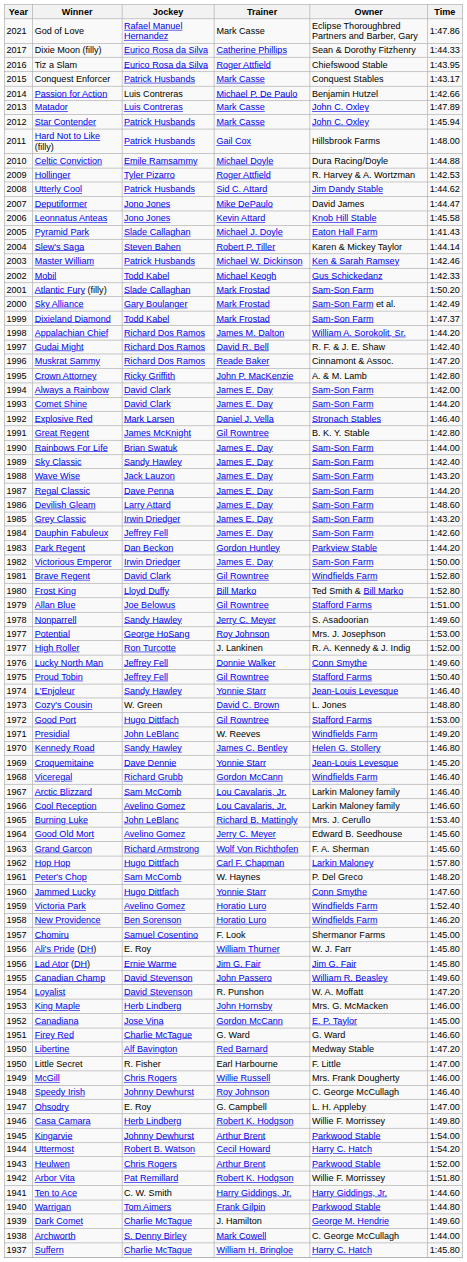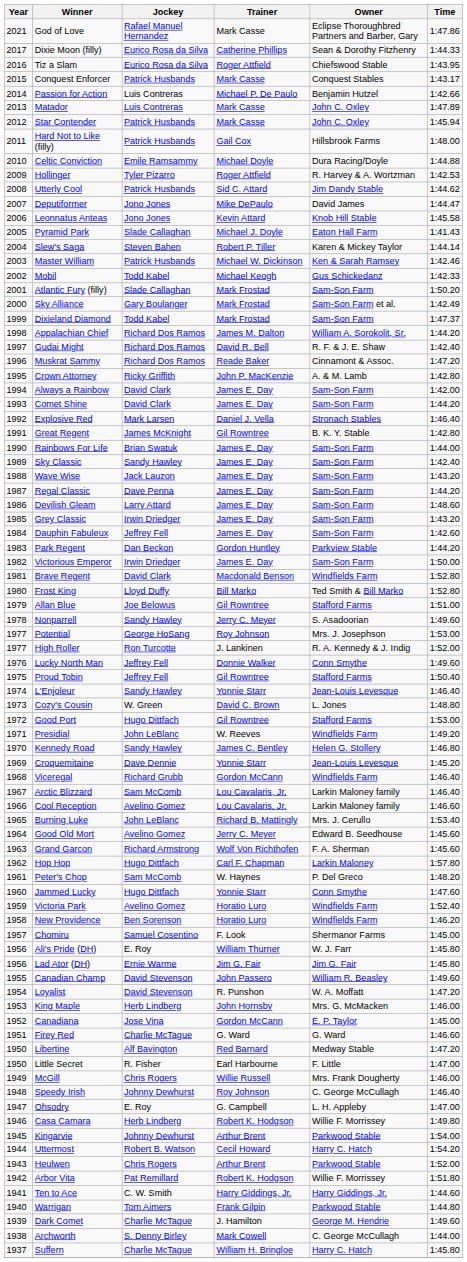 <table class="wikitable sortable" style="font-size:90%">
 <tr>
 <th style="width:38px">Year<br></th>
 <th style="width:135px">Winner<br></th>
 <th style="width:140px">Jockey<br></th>
 <th style="width:145px">Trainer<br></th>
 <th style="width:180px">Owner<br></th>
 <th>Time</th>
 </tr>
 <tr>
 <td>2021</td>
 <td>God of Love</td>
 <td><a href='#'>Rafael Manuel Hernandez</a></td>
 <td>Mark Casse</td>
 <td>Eclipse Thoroughbred Partners and Barber, Gary</td>
 <td>1:47.86</td>
 </tr>
 <tr>
 <td>2017</td>
 <td>Dixie Moon (filly)</td>
 <td><a href='#'>Eurico Rosa da Silva</a></td>
 <td><a href='#'>Catherine Phillips</a></td>
 <td>Sean & Dorothy Fitzhenry</td>
 <td>1:44.33</td>
 </tr>
 <tr>
 <td>2016</td>
 <td>Tiz a Slam</td>
 <td><a href='#'>Eurico Rosa da Silva</a></td>
 <td><a href='#'>Roger Attfield</a></td>
 <td>Chiefswood Stable</td>
 <td>1:43.95</td>
 </tr>
 <tr>
 <td>2015</td>
 <td>Conquest Enforcer</td>
 <td><a href='#'>Patrick Husbands</a></td>
 <td><a href='#'>Mark Casse</a></td>
 <td>Conquest Stables</td>
 <td>1:43.17</td>
 </tr>
 <tr>
 <td>2014</td>
 <td><a href='#'>Passion for Action</a></td>
 <td>Luis Contreras</td>
 <td><a href='#'>Michael P. De Paulo</a></td>
 <td>Benjamin Hutzel</td>
 <td>1:42.66</td>
 </tr>
 <tr>
 <td>2013</td>
 <td><a href='#'>Matador</a></td>
 <td><a href='#'>Luis Contreras</a></td>
 <td><a href='#'>Mark Casse</a></td>
 <td><a href='#'>John C. Oxley</a></td>
 <td>1:47.89</td>
 </tr>
 <tr>
 <td>2012</td>
 <td><a href='#'>Star Contender</a></td>
 <td><a href='#'>Patrick Husbands</a></td>
 <td><a href='#'>Mark Casse</a></td>
 <td><a href='#'>John C. Oxley</a></td>
 <td>1:45.94</td>
 </tr>
 <tr>
 <td>2011</td>
 <td><a href='#'>Hard Not to Like</a> (filly)</td>
 <td><a href='#'>Patrick Husbands</a></td>
 <td><a href='#'>Gail Cox</a></td>
 <td>Hillsbrook Farms</td>
 <td>1:48.00</td>
 </tr>
 <tr>
 <td>2010</td>
 <td><a href='#'>Celtic Conviction</a></td>
 <td><a href='#'>Emile Ramsammy</a></td>
 <td><a href='#'>Michael Doyle</a></td>
 <td>Dura Racing/Doyle</td>
 <td>1:44.88</td>
 </tr>
 <tr>
 <td>2009</td>
 <td><a href='#'>Hollinger</a></td>
 <td><a href='#'>Tyler Pizarro</a></td>
 <td><a href='#'>Roger Attfield</a></td>
 <td>R. Harvey & A. Wortzman</td>
 <td>1:42.53</td>
 </tr>
 <tr>
 <td>2008</td>
 <td><a href='#'>Utterly Cool</a></td>
 <td><a href='#'>Patrick Husbands</a></td>
 <td><a href='#'>Sid C. Attard</a></td>
 <td><a href='#'>Jim Dandy Stable</a></td>
 <td>1:44.62</td>
 </tr>
 <tr>
 <td>2007</td>
 <td><a href='#'>Deputiformer</a></td>
 <td><a href='#'>Jono Jones</a></td>
 <td><a href='#'>Mike DePaulo</a></td>
 <td>David James</td>
 <td>1:44.47</td>
 </tr>
 <tr>
 <td>2006</td>
 <td><a href='#'>Leonnatus Anteas</a></td>
 <td><a href='#'>Jono Jones</a></td>
 <td><a href='#'>Kevin Attard</a></td>
 <td><a href='#'>Knob Hill Stable</a></td>
 <td>1:45.58</td>
 </tr>
 <tr>
 <td>2005</td>
 <td><a href='#'>Pyramid Park</a></td>
 <td><a href='#'>Slade Callaghan</a></td>
 <td><a href='#'>Michael J. Doyle</a></td>
 <td><a href='#'>Eaton Hall Farm</a></td>
 <td>1:41.43</td>
 </tr>
 <tr>
 <td>2004</td>
 <td><a href='#'>Slew's Saga</a></td>
 <td><a href='#'>Steven Bahen</a></td>
 <td><a href='#'>Robert P. Tiller</a></td>
 <td>Karen & Mickey Taylor</td>
 <td>1:44.14</td>
 </tr>
 <tr>
 <td>2003</td>
 <td><a href='#'>Master William</a></td>
 <td><a href='#'>Patrick Husbands</a></td>
 <td><a href='#'>Michael W. Dickinson</a></td>
 <td><a href='#'>Ken & Sarah Ramsey</a></td>
 <td>1:42.46</td>
 </tr>
 <tr>
 <td>2002</td>
 <td><a href='#'>Mobil</a></td>
 <td><a href='#'>Todd Kabel</a></td>
 <td><a href='#'>Michael Keogh</a></td>
 <td><a href='#'>Gus Schickedanz</a></td>
 <td>1:42.33</td>
 </tr>
 <tr>
 <td>2001</td>
 <td><a href='#'>Atlantic Fury</a> (filly)</td>
 <td><a href='#'>Slade Callaghan</a></td>
 <td><a href='#'>Mark Frostad</a></td>
 <td><a href='#'>Sam-Son Farm</a></td>
 <td>1:50.20</td>
 </tr>
 <tr>
 <td>2000</td>
 <td><a href='#'>Sky Alliance</a></td>
 <td><a href='#'>Gary Boulanger</a></td>
 <td><a href='#'>Mark Frostad</a></td>
 <td><a href='#'>Sam-Son Farm</a> et al.</td>
 <td>1:42.49</td>
 </tr>
 <tr>
 <td>1999</td>
 <td><a href='#'>Dixieland Diamond</a></td>
 <td><a href='#'>Todd Kabel</a></td>
 <td><a href='#'>Mark Frostad</a></td>
 <td><a href='#'>Sam-Son Farm</a></td>
 <td>1:47.37</td>
 </tr>
 <tr>
 <td>1998</td>
 <td><a href='#'>Appalachian Chief</a></td>
 <td><a href='#'>Richard Dos Ramos</a></td>
 <td><a href='#'>James M. Dalton</a></td>
 <td><a href='#'>William A. Sorokolit, Sr.</a></td>
 <td>1:44.20</td>
 </tr>
 <tr>
 <td>1997</td>
 <td><a href='#'>Gudai Might</a></td>
 <td><a href='#'>Richard Dos Ramos</a></td>
 <td><a href='#'>David R. Bell</a></td>
 <td>R. F. & J. E. Shaw</td>
 <td>1:42.40</td>
 </tr>
 <tr>
 <td>1996</td>
 <td><a href='#'>Muskrat Sammy</a></td>
 <td><a href='#'>Richard Dos Ramos</a></td>
 <td><a href='#'>Reade Baker</a></td>
 <td>Cinnamont & Assoc.</td>
 <td>1:47.20</td>
 </tr>
 <tr>
 <td>1995</td>
 <td><a href='#'>Crown Attorney</a></td>
 <td><a href='#'>Ricky Griffith</a></td>
 <td><a href='#'>John P. MacKenzie</a></td>
 <td>A. & M. Lamb</td>
 <td>1:42.80</td>
 </tr>
 <tr>
 <td>1994</td>
 <td><a href='#'>Always a Rainbow</a></td>
 <td><a href='#'>David Clark</a></td>
 <td><a href='#'>James E. Day</a></td>
 <td><a href='#'>Sam-Son Farm</a></td>
 <td>1:42.00</td>
 </tr>
 <tr>
 <td>1993</td>
 <td><a href='#'>Comet Shine</a></td>
 <td><a href='#'>David Clark</a></td>
 <td><a href='#'>James E. Day</a></td>
 <td><a href='#'>Sam-Son Farm</a></td>
 <td>1:44.20</td>
 </tr>
 <tr>
 <td>1992</td>
 <td><a href='#'>Explosive Red</a></td>
 <td><a href='#'>Mark Larsen</a></td>
 <td><a href='#'>Daniel J. Vella</a></td>
 <td><a href='#'>Stronach Stables</a></td>
 <td>1:46.40</td>
 </tr>
 <tr>
 <td>1991</td>
 <td><a href='#'>Great Regent</a></td>
 <td><a href='#'>James McKnight</a></td>
 <td><a href='#'>Gil Rowntree</a></td>
 <td>B. K. Y. Stable</td>
 <td>1:42.80</td>
 </tr>
 <tr>
 <td>1990</td>
 <td><a href='#'>Rainbows For Life</a></td>
 <td><a href='#'>Brian Swatuk</a></td>
 <td><a href='#'>James E. Day</a></td>
 <td><a href='#'>Sam-Son Farm</a></td>
 <td>1:44.00</td>
 </tr>
 <tr>
 <td>1989</td>
 <td><a href='#'>Sky Classic</a></td>
 <td><a href='#'>Sandy Hawley</a></td>
 <td><a href='#'>James E. Day</a></td>
 <td><a href='#'>Sam-Son Farm</a></td>
 <td>1:42.40</td>
 </tr>
 <tr>
 <td>1988</td>
 <td><a href='#'>Wave Wise</a></td>
 <td><a href='#'>Jack Lauzon</a></td>
 <td><a href='#'>James E. Day</a></td>
 <td><a href='#'>Sam-Son Farm</a></td>
 <td>1:43.20</td>
 </tr>
 <tr>
 <td>1987</td>
 <td><a href='#'>Regal Classic</a></td>
 <td><a href='#'>Dave Penna</a></td>
 <td><a href='#'>James E. Day</a></td>
 <td><a href='#'>Sam-Son Farm</a></td>
 <td>1:44.20</td>
 </tr>
 <tr>
 <td>1986</td>
 <td><a href='#'>Devilish Gleam</a></td>
 <td><a href='#'>Larry Attard</a></td>
 <td><a href='#'>James E. Day</a></td>
 <td><a href='#'>Sam-Son Farm</a></td>
 <td>1:48.60</td>
 </tr>
 <tr>
 <td>1985</td>
 <td><a href='#'>Grey Classic</a></td>
 <td><a href='#'>Irwin Driedger</a></td>
 <td><a href='#'>James E. Day</a></td>
 <td><a href='#'>Sam-Son Farm</a></td>
 <td>1:43.20</td>
 </tr>
 <tr>
 <td>1984</td>
 <td><a href='#'>Dauphin Fabuleux</a></td>
 <td><a href='#'>Jeffrey Fell</a></td>
 <td><a href='#'>James E. Day</a></td>
 <td><a href='#'>Sam-Son Farm</a></td>
 <td>1:42.60</td>
 </tr>
 <tr>
 <td>1983</td>
 <td><a href='#'>Park Regent</a></td>
 <td><a href='#'>Dan Beckon</a></td>
 <td><a href='#'>Gordon Huntley</a></td>
 <td><a href='#'>Parkview Stable</a></td>
 <td>1:44.20</td>
 </tr>
 <tr>
 <td>1982</td>
 <td><a href='#'>Victorious Emperor</a></td>
 <td><a href='#'>Irwin Driedger</a></td>
 <td><a href='#'>James E. Day</a></td>
 <td><a href='#'>Sam-Son Farm</a></td>
 <td>1:50.00</td>
 </tr>
 <tr>
 <td>1981</td>
 <td><a href='#'>Brave Regent</a></td>
 <td><a href='#'>David Clark</a></td>
-<td><a href='#'>Gil Rowntree</a></td>
+<td><a href='#'>Macdonald Benson</a></td>
 <td><a href='#'>Windfields Farm</a></td>
 <td>1:52.80</td>
 </tr>
 <tr>
 <td>1980</td>
 <td><a href='#'>Frost King</a></td>
 <td><a href='#'>Lloyd Duffy</a></td>
 <td><a href='#'>Bill Marko</a></td>
 <td>Ted Smith & <a href='#'>Bill Marko</a></td>
 <td>1:52.80</td>
 </tr>
 <tr>
 <td>1979</td>
 <td><a href='#'>Allan Blue</a></td>
 <td><a href='#'>Joe Belowus</a></td>
 <td><a href='#'>Gil Rowntree</a></td>
 <td><a href='#'>Stafford Farms</a></td>
 <td>1:51.00</td>
 </tr>
 <tr>
 <td>1978</td>
 <td><a href='#'>Nonparrell</a></td>
 <td><a href='#'>Sandy Hawley</a></td>
 <td><a href='#'>Jerry C. Meyer</a></td>
 <td>S. Asadoorian</td>
 <td>1:49.60</td>
 </tr>
 <tr>
 <td>1977</td>
 <td><a href='#'>Potential</a></td>
 <td><a href='#'>George HoSang</a></td>
 <td><a href='#'>Roy Johnson</a></td>
 <td>Mrs. J. Josephson</td>
 <td>1:53.00</td>
 </tr>
 <tr>
 <td>1977</td>
 <td><a href='#'>High Roller</a></td>
 <td><a href='#'>Ron Turcotte</a></td>
 <td>J. Lankinen</td>
 <td>R. A. Kennedy & J. Indig</td>
 <td>1:52.00</td>
 </tr>
 <tr>
 <td>1976</td>
 <td><a href='#'>Lucky North Man</a></td>
 <td><a href='#'>Jeffrey Fell</a></td>
 <td><a href='#'>Donnie Walker</a></td>
 <td><a href='#'>Conn Smythe</a></td>
 <td>1:49.60</td>
 </tr>
 <tr>
 <td>1975</td>
 <td><a href='#'>Proud Tobin</a></td>
 <td><a href='#'>Jeffrey Fell</a></td>
 <td><a href='#'>Gil Rowntree</a></td>
 <td><a href='#'>Stafford Farms</a></td>
 <td>1:50.40</td>
 </tr>
 <tr>
 <td>1974</td>
 <td><a href='#'>L'Enjoleur</a></td>
 <td><a href='#'>Sandy Hawley</a></td>
 <td><a href='#'>Yonnie Starr</a></td>
 <td><a href='#'>Jean-Louis Levesque</a></td>
 <td>1:46.40</td>
 </tr>
 <tr>
 <td>1973</td>
 <td><a href='#'>Cozy's Cousin</a></td>
 <td>W. Green</td>
 <td><a href='#'>David C. Brown</a></td>
 <td>L. Jones</td>
 <td>1:48.80</td>
 </tr>
 <tr>
 <td>1972</td>
 <td><a href='#'>Good Port</a></td>
 <td><a href='#'>Hugo Dittfach</a></td>
 <td><a href='#'>Gil Rowntree</a></td>
 <td><a href='#'>Stafford Farms</a></td>
 <td>1:53.00</td>
 </tr>
 <tr>
 <td>1971</td>
 <td><a href='#'>Presidial</a></td>
 <td><a href='#'>John LeBlanc</a></td>
 <td>W. Reeves</td>
 <td><a href='#'>Windfields Farm</a></td>
 <td>1:49.20</td>
 </tr>
 <tr>
 <td>1970</td>
 <td><a href='#'>Kennedy Road</a></td>
 <td><a href='#'>Sandy Hawley</a></td>
 <td><a href='#'>James C. Bentley</a></td>
 <td><a href='#'>Helen G. Stollery</a></td>
 <td>1:46.80</td>
 </tr>
 <tr>
 <td>1969</td>
 <td><a href='#'>Croquemitaine</a></td>
 <td><a href='#'>Dave Dennie</a></td>
 <td><a href='#'>Yonnie Starr</a></td>
 <td><a href='#'>Jean-Louis Levesque</a></td>
 <td>1:45.20</td>
 </tr>
 <tr>
 <td>1968</td>
 <td><a href='#'>Viceregal</a></td>
 <td><a href='#'>Richard Grubb</a></td>
 <td><a href='#'>Gordon McCann</a></td>
 <td><a href='#'>Windfields Farm</a></td>
 <td>1:46.40</td>
 </tr>
 <tr>
 <td>1967</td>
 <td><a href='#'>Arctic Blizzard</a></td>
 <td><a href='#'>Sam McComb</a></td>
 <td><a href='#'>Lou Cavalaris, Jr.</a></td>
 <td>Larkin Maloney family</td>
 <td>1:46.40</td>
 </tr>
 <tr>
 <td>1966</td>
 <td><a href='#'>Cool Reception</a></td>
 <td><a href='#'>Avelino Gomez</a></td>
 <td><a href='#'>Lou Cavalaris, Jr.</a></td>
 <td>Larkin Maloney family</td>
 <td>1:46.60</td>
 </tr>
 <tr>
 <td>1965</td>
 <td><a href='#'>Burning Luke</a></td>
 <td><a href='#'>John LeBlanc</a></td>
 <td><a href='#'>Richard B. Mattingly</a></td>
 <td>Mrs. J. Cerullo</td>
 <td>1:53.40</td>
 </tr>
 <tr>
 <td>1964</td>
 <td><a href='#'>Good Old Mort</a></td>
 <td><a href='#'>Avelino Gomez</a></td>
 <td><a href='#'>Jerry C. Meyer</a></td>
 <td>Edward B. Seedhouse</td>
 <td>1:45.60</td>
 </tr>
 <tr>
 <td>1963</td>
 <td><a href='#'>Grand Garcon</a></td>
 <td><a href='#'>Richard Armstrong</a></td>
 <td><a href='#'>Wolf Von Richthofen</a></td>
 <td>F. A. Sherman</td>
 <td>1:45.60</td>
 </tr>
 <tr>
 <td>1962</td>
 <td><a href='#'>Hop Hop</a></td>
 <td><a href='#'>Hugo Dittfach</a></td>
 <td><a href='#'>Carl F. Chapman</a></td>
 <td><a href='#'>Larkin Maloney</a></td>
 <td>1:57.80</td>
 </tr>
 <tr>
 <td>1961</td>
 <td><a href='#'>Peter's Chop</a></td>
 <td><a href='#'>Sam McComb</a></td>
 <td>W. Haynes</td>
 <td>P. Del Greco</td>
 <td>1:48.20</td>
 </tr>
 <tr>
 <td>1960</td>
 <td><a href='#'>Jammed Lucky</a></td>
 <td><a href='#'>Hugo Dittfach</a></td>
 <td><a href='#'>Yonnie Starr</a></td>
 <td><a href='#'>Conn Smythe</a></td>
 <td>1:47.60</td>
 </tr>
 <tr>
 <td>1959</td>
 <td><a href='#'>Victoria Park</a></td>
 <td><a href='#'>Avelino Gomez</a></td>
 <td><a href='#'>Horatio Luro</a></td>
 <td><a href='#'>Windfields Farm</a></td>
 <td>1:52.40</td>
 </tr>
 <tr>
 <td>1958</td>
 <td><a href='#'>New Providence</a></td>
 <td><a href='#'>Ben Sorenson</a></td>
 <td><a href='#'>Horatio Luro</a></td>
 <td><a href='#'>Windfields Farm</a></td>
 <td>1:46.20</td>
 </tr>
 <tr>
 <td>1957</td>
 <td><a href='#'>Chomiru</a></td>
 <td><a href='#'>Samuel Cosentino</a></td>
 <td>F. Look</td>
 <td>Shermanor Farms</td>
 <td>1:45.00</td>
 </tr>
 <tr>
 <td>1956</td>
 <td><a href='#'>Ali's Pride</a> (<a href='#'>DH</a>)</td>
 <td>E. Roy</td>
 <td><a href='#'>William Thurner</a></td>
 <td>W. J. Farr</td>
 <td>1:45.80</td>
 </tr>
 <tr>
 <td>1956</td>
 <td><a href='#'>Lad Ator</a> (<a href='#'>DH</a>)</td>
 <td><a href='#'>Ernie Warme</a></td>
 <td><a href='#'>Jim G. Fair</a></td>
 <td><a href='#'>Jim G. Fair</a></td>
 <td>1:45.80</td>
 </tr>
 <tr>
 <td>1955</td>
 <td><a href='#'>Canadian Champ</a></td>
 <td><a href='#'>David Stevenson</a></td>
 <td><a href='#'>John Passero</a></td>
 <td><a href='#'>William R. Beasley</a></td>
 <td>1:49.60</td>
 </tr>
 <tr>
 <td>1954</td>
 <td><a href='#'>Loyalist</a></td>
 <td><a href='#'>David Stevenson</a></td>
 <td>R. Punshon</td>
 <td>W. A. Moffatt</td>
 <td>1:47.20</td>
 </tr>
 <tr>
 <td>1953</td>
 <td><a href='#'>King Maple</a></td>
 <td><a href='#'>Herb Lindberg</a></td>
 <td><a href='#'>John Hornsby</a></td>
 <td>Mrs. G. McMacken</td>
 <td>1:46.00</td>
 </tr>
 <tr>
 <td>1952</td>
 <td><a href='#'>Canadiana</a></td>
 <td><a href='#'>Jose Vina</a></td>
 <td><a href='#'>Gordon McCann</a></td>
 <td><a href='#'>E. P. Taylor</a></td>
 <td>1:45.00</td>
 </tr>
 <tr>
 <td>1951</td>
 <td><a href='#'>Firey Red</a></td>
 <td><a href='#'>Charlie McTague</a></td>
 <td>G. Ward</td>
 <td>G. Ward</td>
 <td>1:46.60</td>
 </tr>
 <tr>
 <td>1950</td>
 <td><a href='#'>Libertine</a></td>
 <td><a href='#'>Alf Bavington</a></td>
 <td><a href='#'>Red Barnard</a></td>
 <td>Medway Stable</td>
 <td>1:47.20</td>
 </tr>
 <tr>
 <td>1950</td>
 <td>Little Secret</td>
 <td>R. Fisher</td>
 <td>Earl Harbourne</td>
 <td>F. Little</td>
 <td>1:47.00</td>
 </tr>
 <tr>
 <td>1949</td>
 <td><a href='#'>McGill</a></td>
 <td><a href='#'>Chris Rogers</a></td>
 <td><a href='#'>Willie Russell</a></td>
 <td>Mrs. Frank Dougherty</td>
 <td>1:46.00</td>
 </tr>
 <tr>
 <td>1948</td>
 <td><a href='#'>Speedy Irish</a></td>
 <td><a href='#'>Johnny Dewhurst</a></td>
 <td><a href='#'>Roy Johnson</a></td>
 <td>C. George McCullagh</td>
 <td>1:46.40</td>
 </tr>
 <tr>
 <td>1947</td>
 <td><a href='#'>Ohsodry</a></td>
 <td>E. Roy</td>
 <td>G. Campbell</td>
 <td>L. H. Appleby</td>
 <td>1:47.00</td>
 </tr>
 <tr>
 <td>1946</td>
 <td><a href='#'>Casa Camara</a></td>
 <td><a href='#'>Herb Lindberg</a></td>
 <td><a href='#'>Robert K. Hodgson</a></td>
 <td>Willie F. Morrissey</td>
 <td>1:49.80</td>
 </tr>
 <tr>
 <td>1945</td>
 <td><a href='#'>Kingarvie</a></td>
 <td><a href='#'>Johnny Dewhurst</a></td>
 <td><a href='#'>Arthur Brent</a></td>
 <td><a href='#'>Parkwood Stable</a></td>
 <td>1:54.00</td>
 </tr>
 <tr>
 <td>1944</td>
 <td><a href='#'>Uttermost</a></td>
 <td><a href='#'>Robert B. Watson</a></td>
 <td><a href='#'>Cecil Howard</a></td>
 <td><a href='#'>Harry C. Hatch</a></td>
 <td>1:54.20</td>
 </tr>
 <tr>
 <td>1943</td>
 <td><a href='#'>Heulwen</a></td>
 <td><a href='#'>Chris Rogers</a></td>
 <td><a href='#'>Arthur Brent</a></td>
 <td><a href='#'>Parkwood Stable</a></td>
 <td>1:52.00</td>
 </tr>
 <tr>
 <td>1942</td>
 <td><a href='#'>Arbor Vita</a></td>
 <td><a href='#'>Pat Remillard</a></td>
 <td><a href='#'>Robert K. Hodgson</a></td>
 <td>Willie F. Morrissey</td>
 <td>1:51.80</td>
 </tr>
 <tr>
 <td>1941</td>
 <td><a href='#'>Ten to Ace</a></td>
 <td>C. W. Smith</td>
 <td><a href='#'>Harry Giddings, Jr.</a></td>
 <td><a href='#'>Harry Giddings, Jr.</a></td>
 <td>1:44.60</td>
 </tr>
 <tr>
 <td>1940</td>
 <td><a href='#'>Warrigan</a></td>
 <td><a href='#'>Tom Aimers</a></td>
 <td><a href='#'>Frank Gilpin</a></td>
 <td><a href='#'>Parkwood Stable</a></td>
 <td>1:44.80</td>
 </tr>
 <tr>
 <td>1939</td>
 <td><a href='#'>Dark Comet</a></td>
 <td><a href='#'>Charlie McTague</a></td>
 <td>J. Hamilton</td>
 <td><a href='#'>George M. Hendrie</a></td>
 <td>1:49.60</td>
 </tr>
 <tr>
 <td>1938</td>
 <td><a href='#'>Archworth</a></td>
 <td><a href='#'>S. Denny Birley</a></td>
 <td><a href='#'>Mark Cowell</a></td>
 <td>C. George McCullagh</td>
 <td>1:44.00</td>
 </tr>
 <tr>
 <td>1937</td>
 <td><a href='#'>Suffern</a></td>
 <td><a href='#'>Charlie McTague</a></td>
 <td><a href='#'>William H. Bringloe</a></td>
 <td><a href='#'>Harry C. Hatch</a></td>
 <td>1:45.80</td>
 </tr>
 <tr>
 </tr>
 </table>
